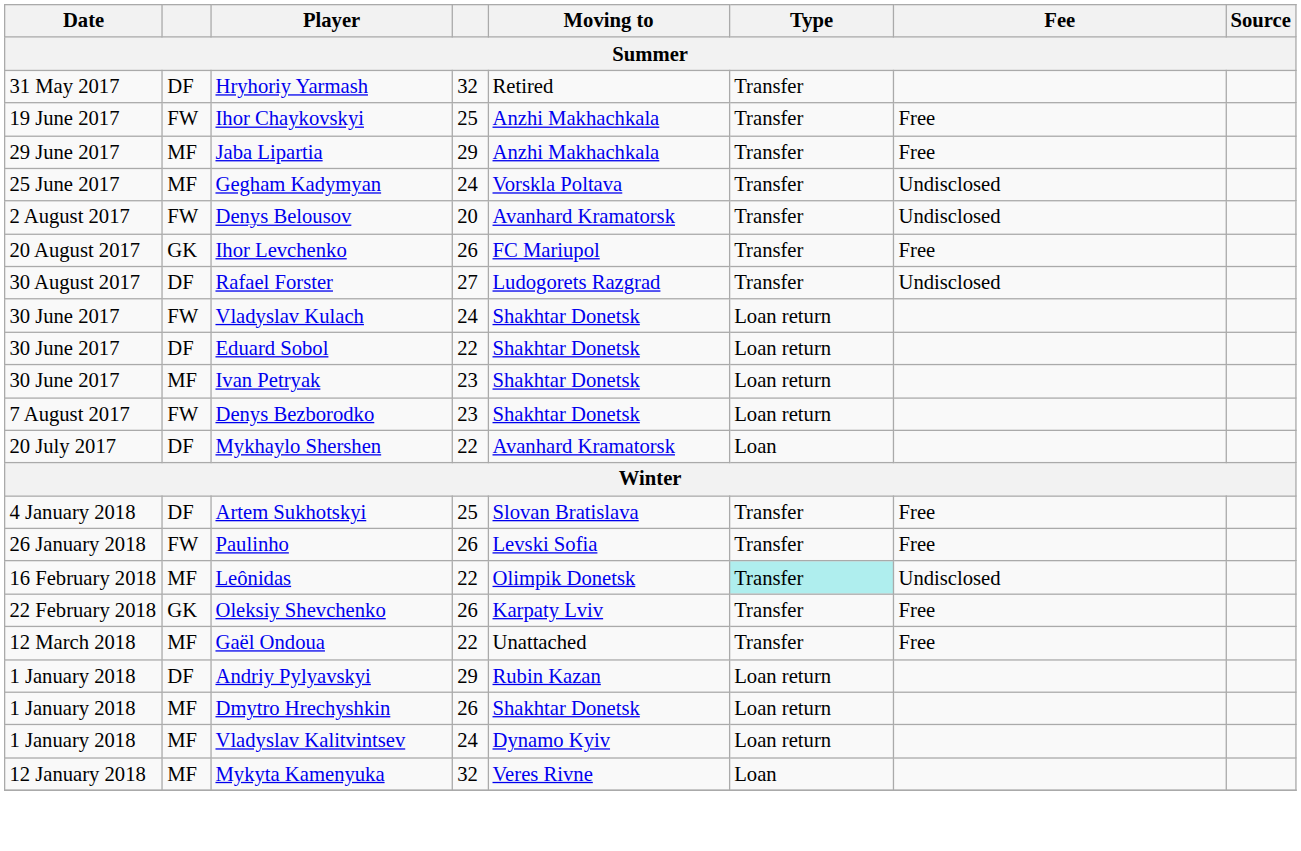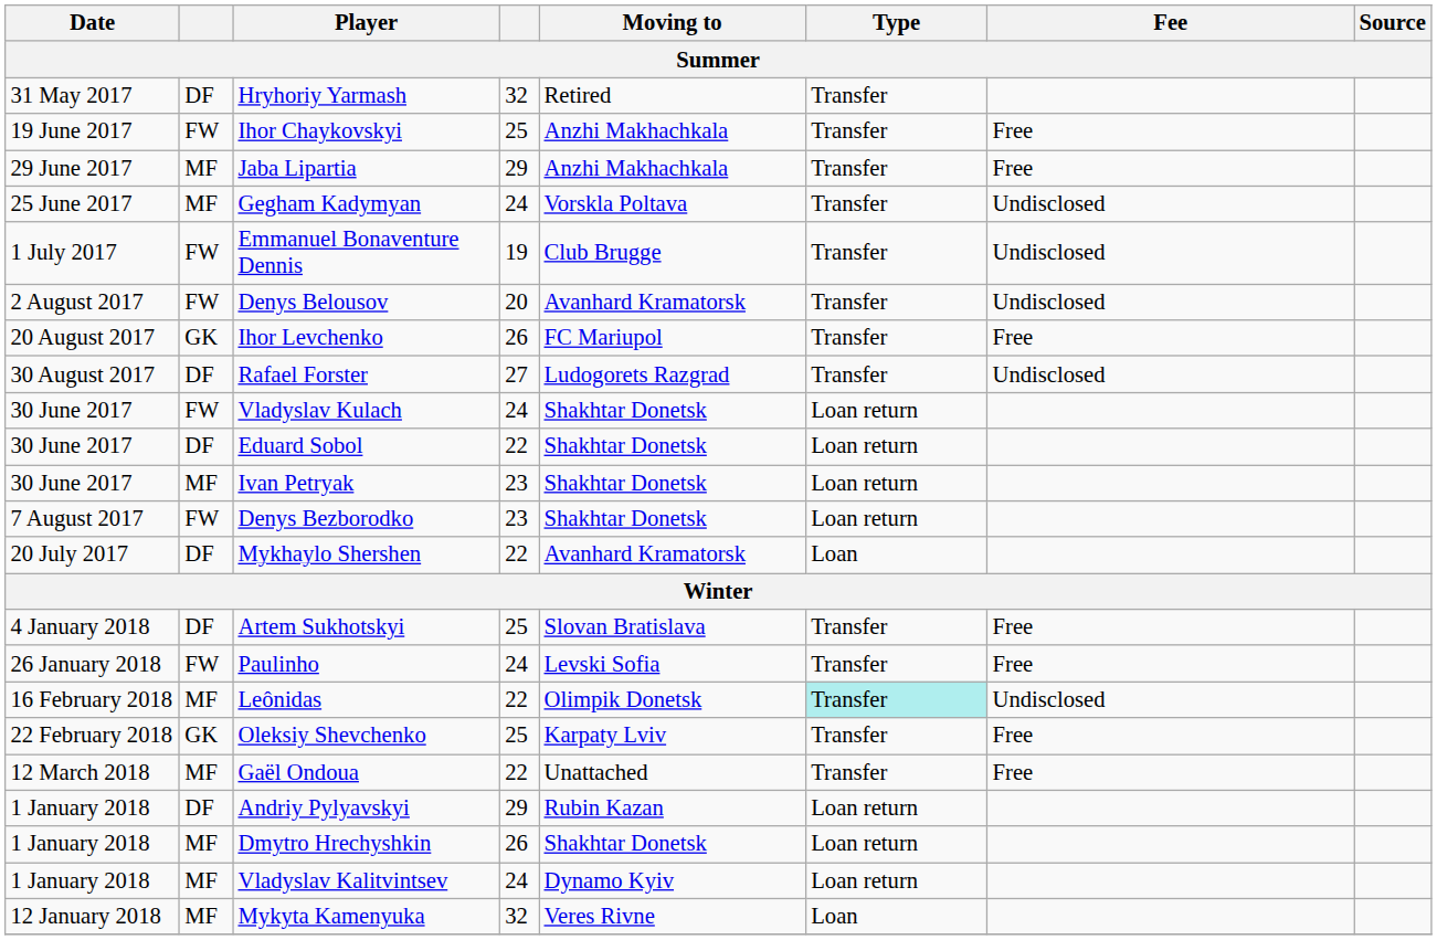 <table class="wikitable sortable">
 <tr>
 <th style="width:115px;">Date</th>
 <th style="width:30px;"></th>
 <th style="width:180px;">Player</th>
 <th style="width:20px;"></th>
 <th style="width:180px;">Moving to</th>
 <th style="width:120px;" class="unsortable">Type</th>
 <th style="width:250px;" class="unsortable">Fee</th>
 <th style="width:20px;">Source</th>
 </tr>
 <tr>
 <th colspan=8>Summer</th>
 </tr>
 <tr>
 <td>31 May 2017</td>
 <td>DF</td>
 <td> <a href='#'>Hryhoriy Yarmash</a></td>
 <td>32</td>
 <td>Retired</td>
 <td>Transfer</td>
 <td></td>
 <td></td>
 </tr>
 <tr>
 <td>19 June 2017</td>
 <td>FW</td>
 <td> <a href='#'>Ihor Chaykovskyi</a></td>
 <td>25</td>
 <td> <a href='#'>Anzhi Makhachkala</a></td>
 <td>Transfer</td>
 <td>Free</td>
 <td></td>
 </tr>
 <tr>
 <td>29 June 2017</td>
 <td>MF</td>
 <td> <a href='#'>Jaba Lipartia</a></td>
 <td>29</td>
 <td> <a href='#'>Anzhi Makhachkala</a></td>
 <td>Transfer</td>
 <td>Free</td>
 <td></td>
 </tr>
 <tr>
 <td>25 June 2017</td>
 <td>MF</td>
 <td> <a href='#'>Gegham Kadymyan</a></td>
 <td>24</td>
 <td> <a href='#'>Vorskla Poltava</a></td>
+<td>Transfer</td>
+<td>Undisclosed</td>
+<td></td>
+</tr>
+<tr>
+<td>1 July 2017</td>
+<td>FW</td>
+<td> <a href='#'>Emmanuel Bonaventure Dennis</a></td>
+<td>19</td>
+<td> <a href='#'>Club Brugge</a></td>
 <td>Transfer</td>
 <td>Undisclosed</td>
 <td></td>
 </tr>
 <tr>
 <td>2 August 2017</td>
 <td>FW</td>
 <td> <a href='#'>Denys Belousov</a></td>
 <td>20</td>
 <td> <a href='#'>Avanhard Kramatorsk</a></td>
 <td>Transfer</td>
 <td>Undisclosed</td>
 <td></td>
 </tr>
 <tr>
 <td>20 August 2017</td>
 <td>GK</td>
 <td> <a href='#'>Ihor Levchenko</a></td>
 <td>26</td>
 <td> <a href='#'>FC Mariupol</a></td>
 <td>Transfer</td>
 <td>Free</td>
 <td></td>
 </tr>
 <tr>
 <td>30 August 2017</td>
 <td>DF</td>
 <td> <a href='#'>Rafael Forster</a></td>
 <td>27</td>
 <td> <a href='#'>Ludogorets Razgrad</a></td>
 <td>Transfer</td>
 <td>Undisclosed</td>
 <td></td>
 </tr>
 <tr>
 <td>30 June 2017</td>
 <td>FW</td>
 <td> <a href='#'>Vladyslav Kulach</a></td>
 <td>24</td>
 <td> <a href='#'>Shakhtar Donetsk</a></td>
 <td>Loan return</td>
 <td></td>
 <td></td>
 </tr>
 <tr>
 <td>30 June 2017</td>
 <td>DF</td>
 <td> <a href='#'>Eduard Sobol</a></td>
 <td>22</td>
 <td> <a href='#'>Shakhtar Donetsk</a></td>
 <td>Loan return</td>
 <td></td>
 <td></td>
 </tr>
 <tr>
 <td>30 June 2017</td>
 <td>MF</td>
 <td> <a href='#'>Ivan Petryak</a></td>
 <td>23</td>
 <td> <a href='#'>Shakhtar Donetsk</a></td>
 <td>Loan return</td>
 <td></td>
 <td></td>
 </tr>
 <tr>
 <td>7 August 2017</td>
 <td>FW</td>
 <td> <a href='#'>Denys Bezborodko</a></td>
 <td>23</td>
 <td> <a href='#'>Shakhtar Donetsk</a></td>
 <td>Loan return</td>
 <td></td>
 <td></td>
 </tr>
 <tr>
 <td>20 July 2017</td>
 <td>DF</td>
 <td> <a href='#'>Mykhaylo Shershen</a></td>
 <td>22</td>
 <td> <a href='#'>Avanhard Kramatorsk</a></td>
 <td>Loan</td>
 <td></td>
 <td></td>
 </tr>
 <tr>
 <th colspan=8>Winter</th>
 </tr>
 <tr>
 <td>4 January 2018</td>
 <td>DF</td>
 <td> <a href='#'>Artem Sukhotskyi</a></td>
 <td>25</td>
 <td> <a href='#'>Slovan Bratislava</a></td>
 <td>Transfer</td>
 <td>Free</td>
 <td></td>
 </tr>
 <tr>
 <td>26 January 2018</td>
 <td>FW</td>
 <td> <a href='#'>Paulinho</a></td>
-<td>26</td>
+<td>24</td>
 <td> <a href='#'>Levski Sofia</a></td>
 <td>Transfer</td>
 <td>Free</td>
 <td></td>
 </tr>
 <tr>
 <td>16 February 2018</td>
 <td>MF</td>
 <td> <a href='#'>Leônidas</a></td>
 <td>22</td>
 <td> <a href='#'>Olimpik Donetsk</a></td>
 <td style="background: paleturquoise;">Transfer</td>
 <td>Undisclosed</td>
 <td></td>
 </tr>
 <tr>
 <td>22 February 2018</td>
 <td>GK</td>
 <td> <a href='#'>Oleksiy Shevchenko</a></td>
-<td>26</td>
+<td>25</td>
 <td> <a href='#'>Karpaty Lviv</a></td>
 <td>Transfer</td>
 <td>Free</td>
 <td></td>
 </tr>
 <tr>
 <td>12 March 2018</td>
 <td>MF</td>
 <td> <a href='#'>Gaël Ondoua</a></td>
 <td>22</td>
 <td>Unattached</td>
 <td>Transfer</td>
 <td>Free</td>
 <td></td>
 </tr>
 <tr>
 <td>1 January 2018</td>
 <td>DF</td>
 <td> <a href='#'>Andriy Pylyavskyi</a></td>
 <td>29</td>
 <td> <a href='#'>Rubin Kazan</a></td>
 <td>Loan return</td>
 <td></td>
 <td></td>
 </tr>
 <tr>
 <td>1 January 2018</td>
 <td>MF</td>
 <td> <a href='#'>Dmytro Hrechyshkin</a></td>
 <td>26</td>
 <td> <a href='#'>Shakhtar Donetsk</a></td>
 <td>Loan return</td>
 <td></td>
 <td></td>
 </tr>
 <tr>
 <td>1 January 2018</td>
 <td>MF</td>
 <td> <a href='#'>Vladyslav Kalitvintsev</a></td>
 <td>24</td>
 <td> <a href='#'>Dynamo Kyiv</a></td>
 <td>Loan return</td>
 <td></td>
 <td></td>
 </tr>
 <tr>
 <td>12 January 2018</td>
 <td>MF</td>
 <td> <a href='#'>Mykyta Kamenyuka</a></td>
 <td>32</td>
 <td> <a href='#'>Veres Rivne</a></td>
 <td>Loan</td>
 <td></td>
 <td></td>
 </tr>
 <tr>
 </tr>
 </table>
